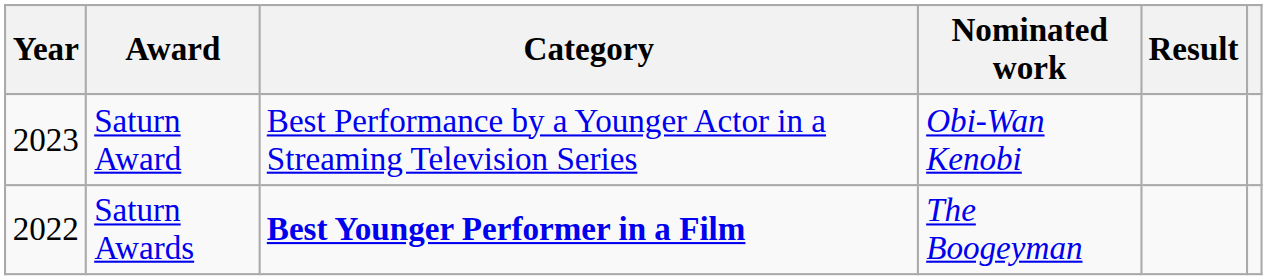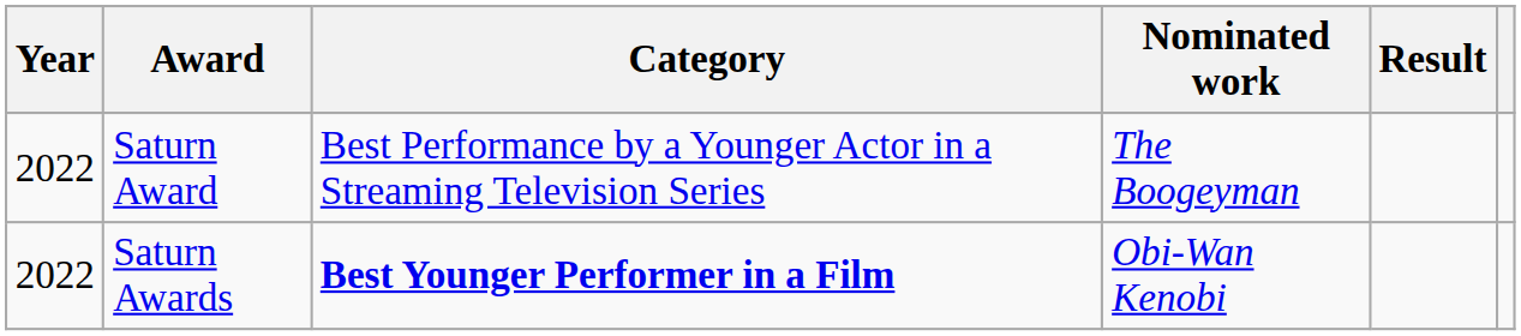 <table class="wikitable">
 <tr>
 <th>Year</th>
 <th>Award</th>
 <th>Category</th>
 <th>Nominated work</th>
 <th>Result</th>
 <th></th>
 </tr>
 <tr>
-<td>2023</td>
+<td>2022</td>
 <td><a href='#'>Saturn Award</a></td>
 <td><a href='#'>Best Performance by a Younger Actor in a Streaming Television Series</a></td>
-<td><em><a href='#'>Obi-Wan Kenobi</a></em></td>
+<td><em><a href='#'>The Boogeyman</a></em></td>
 <td></td>
 <td align="center"></td>
 </tr>
 <tr>
 <td>2022</td>
 <td><a href='#'>Saturn Awards</a></td>
 <td><strong><a href='#'>Best Younger Performer in a Film</a></strong></td>
-<td><em><a href='#'>The Boogeyman</a></em></td>
+<td><em><a href='#'>Obi-Wan Kenobi</a></em></td>
 <td></td>
 <td align="center"></td>
 </tr>
 </table>
